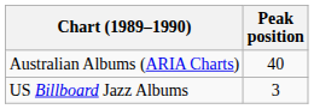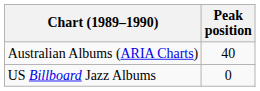 <table class="wikitable">
 <tr>
 <th>Chart (1989–1990)</th>
 <th>Peak<br>position</th>
 </tr>
 <tr>
 <td>Australian Albums (<a href='#'>ARIA Charts</a>)</td>
 <td align=center>40</td>
 </tr>
 <tr>
 <td>US <em><a href='#'>Billboard</a></em> Jazz Albums</td>
-<td align=center>3</td>
+<td align=center>0</td>
 </tr>
 </table>
